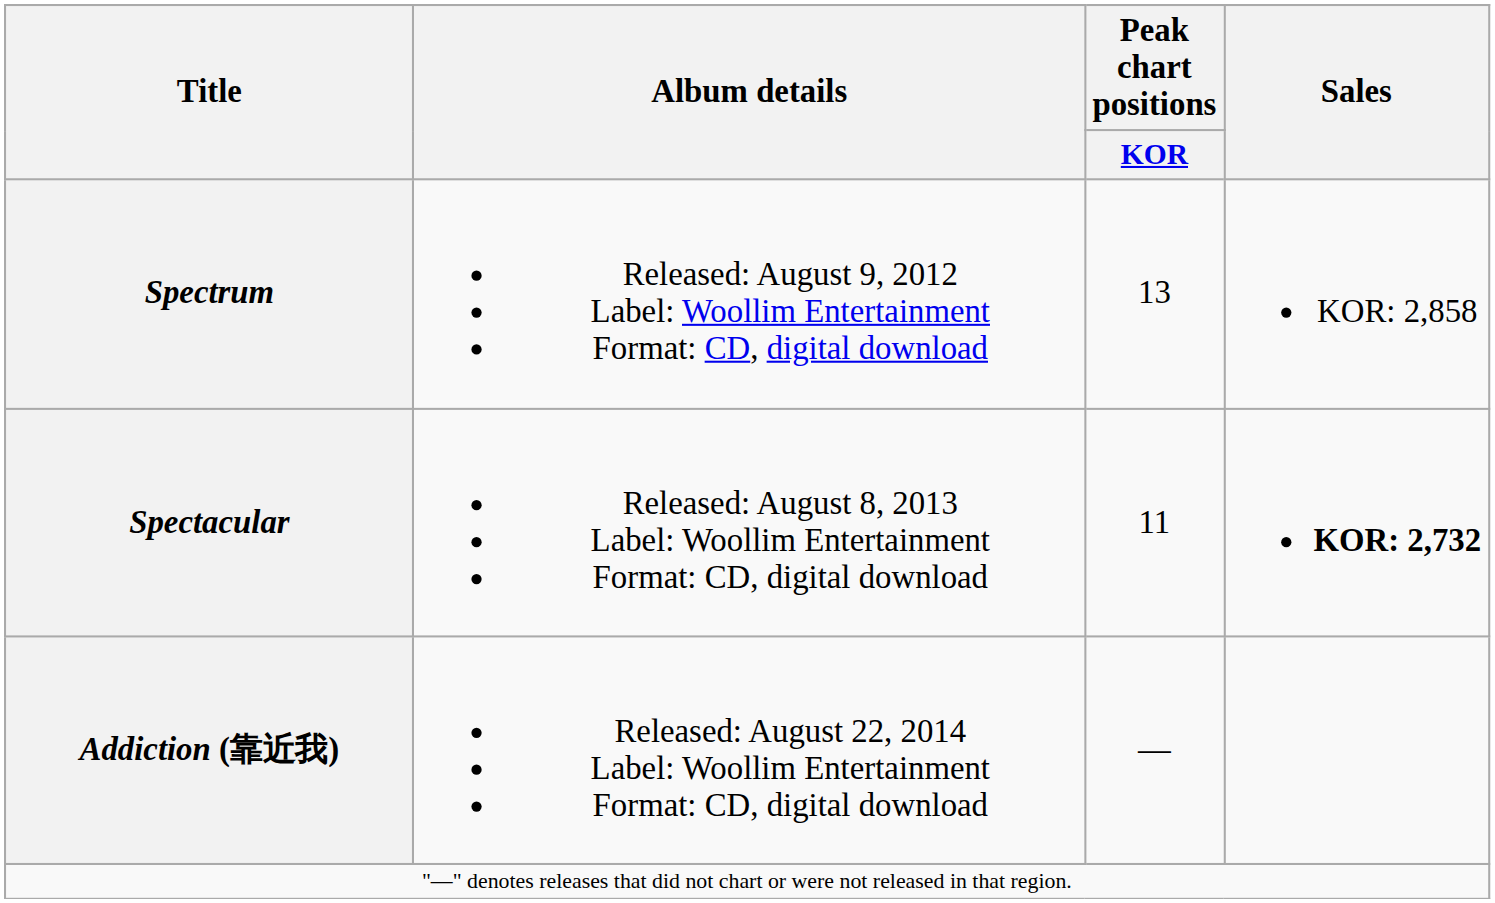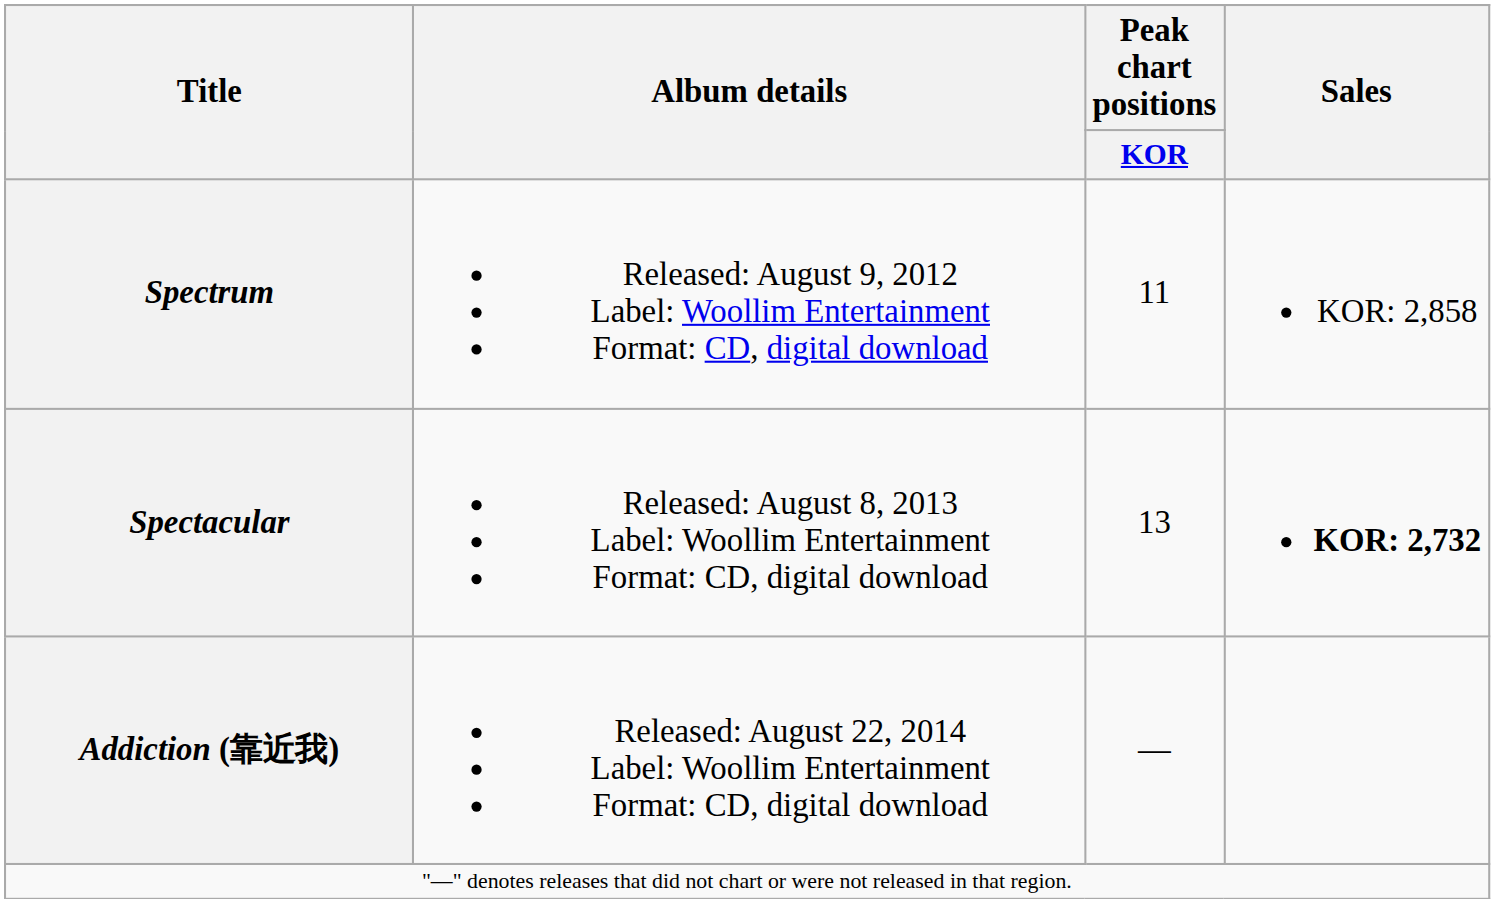 <table class="wikitable plainrowheaders" style="text-align:center;">
 <tr>
 <th rowspan="2" style="width:12em;">Title</th>
 <th rowspan="2" style="width:20em;">Album details</th>
 <th>Peak chart positions</th>
 <th rowspan="2">Sales</th>
 </tr>
 <tr>
 <th scope="col" style="width:3em;font-size:90%;"><a href='#'>KOR</a><br></th>
 </tr>
 <tr>
 <th scope="row"><em>Spectrum</em></th>
 <td><br><ul><li>Released: August 9, 2012 </li><li>Label: <a href='#'>Woollim Entertainment</a></li><li>Format: <a href='#'>CD</a>, <a href='#'>digital download</a></li></ul></td>
-<td>13</td>
+<td>11</td>
 <td><br><ul><li>KOR: 2,858</li></ul></td>
 </tr>
 <tr>
 <th scope="row"><em>Spectacular</em></th>
 <td><br><ul><li>Released: August 8, 2013 </li><li>Label: Woollim Entertainment</li><li>Format: CD, digital download</li></ul></td>
-<td>11</td>
+<td>13</td>
 <td><strong><br><ul><li>KOR: 2,732</li></ul></strong></td>
 </tr>
 <tr>
 <th scope="row"><em>Addiction</em> (靠近我)</th>
 <td><br><ul><li>Released: August 22, 2014 </li><li>Label: Woollim Entertainment</li><li>Format: CD, digital download</li></ul></td>
 <td>—</td>
 <td></td>
 </tr>
 <tr>
 <td colspan="4" style="text-align:center; font-size:8pt;">"—" denotes releases that did not chart or were not released in that region.</td>
 </tr>
 </table>
